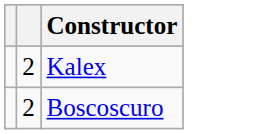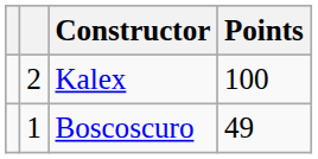 <table class="wikitable" style="font-size: 95%;">
 <tr>
 <th></th>
 <th></th>
 <th>Constructor</th>
+<th>Points</th>
 </tr>
 <tr>
 <td></td>
 <td align=center>2</td>
 <td> <a href='#'>Kalex</a></td>
+<td align=left>100</td>
 </tr>
 <tr>
 <td></td>
-<td align=center>2</td>
+<td align=center>1</td>
 <td> <a href='#'>Boscoscuro</a></td>
+<td align=left>49</td>
 </tr>
 </table>
